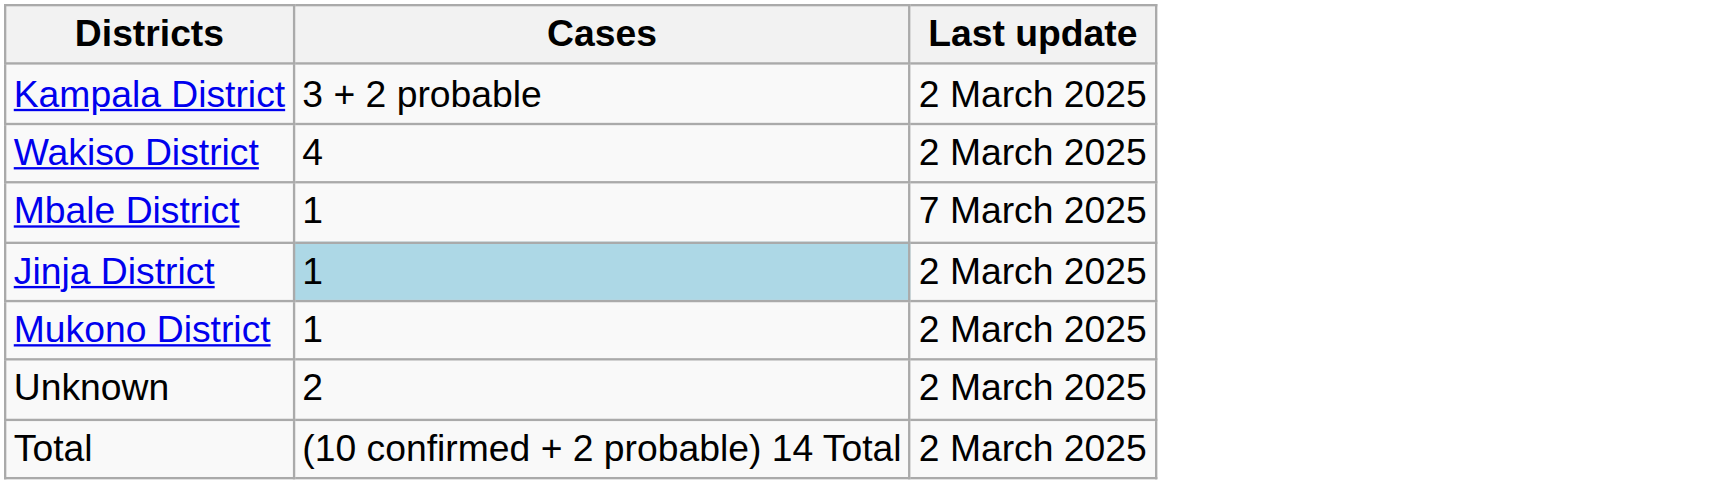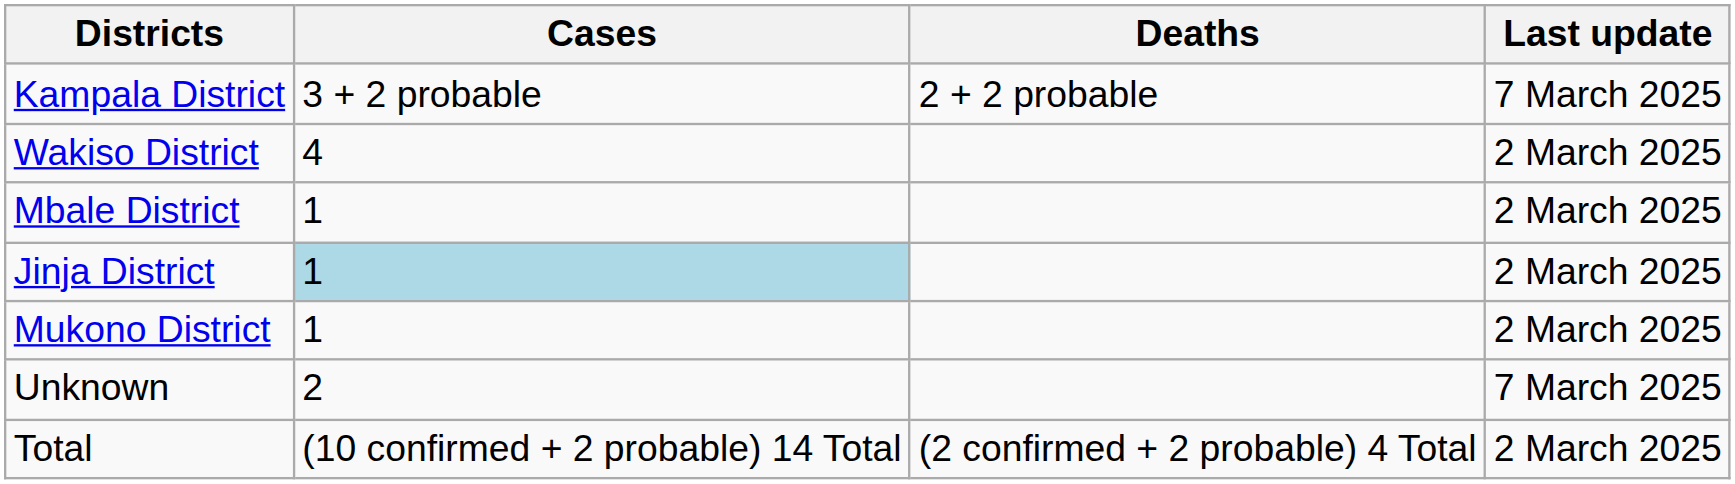 <table class="wikitable">
 <tr>
 <th>Districts</th>
 <th>Cases</th>
+<th>Deaths</th>
 <th>Last update</th>
 </tr>
 <tr>
 <td><a href='#'>Kampala District</a></td>
 <td>3 + 2 probable</td>
-<td>2 March 2025</td>
+<td>2 + 2 probable</td>
+<td>7 March 2025</td>
 </tr>
 <tr>
 <td><a href='#'>Wakiso District</a></td>
 <td>4</td>
+<td></td>
 <td>2 March 2025</td>
 </tr>
 <tr>
 <td><a href='#'>Mbale District</a></td>
 <td>1</td>
-<td>7 March 2025</td>
+<td></td>
+<td>2 March 2025</td>
 </tr>
 <tr>
 <td><a href='#'>Jinja District</a></td>
 <td style="background: lightblue;">1</td>
+<td></td>
 <td>2 March 2025</td>
 </tr>
 <tr>
 <td><a href='#'>Mukono District</a></td>
 <td>1</td>
+<td></td>
 <td>2 March 2025</td>
 </tr>
 <tr>
 <td>Unknown</td>
 <td>2</td>
-<td>2 March 2025</td>
+<td></td>
+<td>7 March 2025</td>
 </tr>
 <tr>
 <td>Total</td>
 <td>(10 confirmed + 2 probable) 14 Total</td>
+<td>(2 confirmed + 2 probable) 4 Total</td>
 <td>2 March 2025</td>
 </tr>
 </table>
